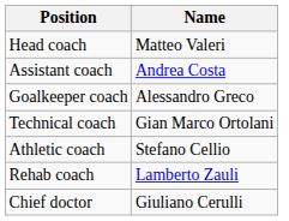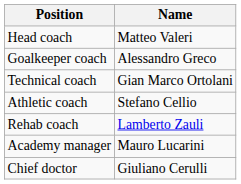 <table class="wikitable">
 <tr>
 <th>Position</th>
 <th>Name</th>
 </tr>
 <tr>
 <td>Head coach</td>
 <td> Matteo Valeri</td>
-</tr>
-<tr>
-<td>Assistant coach</td>
-<td> <a href='#'>Andrea Costa</a></td>
 </tr>
 <tr>
 <td>Goalkeeper coach</td>
 <td> Alessandro Greco</td>
 </tr>
 <tr>
 <td>Technical coach</td>
 <td> Gian Marco Ortolani</td>
 </tr>
 <tr>
 <td>Athletic coach</td>
 <td> Stefano Cellio</td>
 </tr>
 <tr>
 <td>Rehab coach</td>
 <td> <a href='#'>Lamberto Zauli</a></td>
 </tr>
 <tr>
+<td>Academy manager</td>
+<td> Mauro Lucarini </td>
+</tr>
+<tr>
 <td>Chief doctor</td>
 <td> Giuliano Cerulli </td>
 </tr>
 </table>
